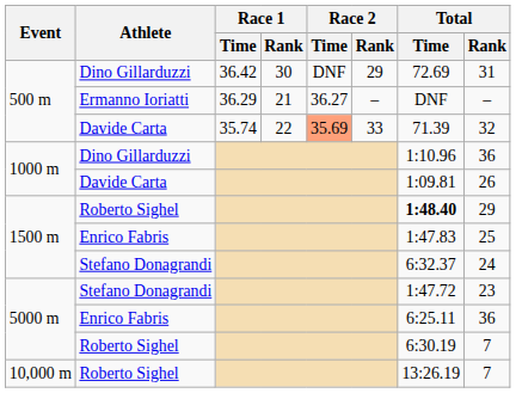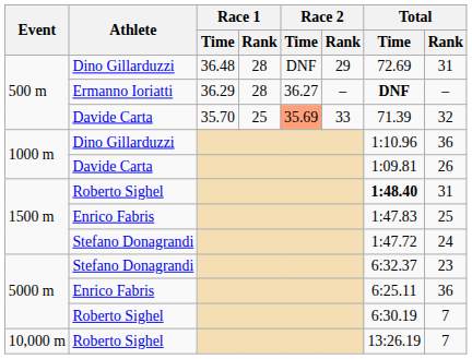 <table class="wikitable" border="1" style="font-size:90%">
 <tr>
 <th rowspan=2>Event</th>
 <th rowspan=2>Athlete</th>
 <th colspan=2>Race 1</th>
 <th colspan=2>Race 2</th>
 <th colspan=2>Total</th>
 </tr>
 <tr>
 <th>Time</th>
 <th>Rank</th>
 <th>Time</th>
 <th>Rank</th>
 <th>Time</th>
 <th>Rank</th>
 </tr>
 <tr>
 <td rowspan=3>500 m</td>
 <td><a href='#'>Dino Gillarduzzi</a></td>
-<td align=center>36.42</td>
-<td align=center>30</td>
+<td align=center>36.48</td>
+<td align=center>28</td>
 <td align=center>DNF</td>
 <td align=center>29</td>
 <td align=center>72.69</td>
 <td align=center>31</td>
 </tr>
 <tr>
 <td><a href='#'>Ermanno Ioriatti</a></td>
 <td align=center>36.29</td>
-<td align=center>21</td>
+<td align=center>28</td>
 <td align=center>36.27</td>
 <td align=center>–</td>
-<td align=center>DNF</td>
+<td align=center><strong>DNF</strong></td>
 <td align=center>–</td>
 </tr>
 <tr>
 <td><a href='#'>Davide Carta</a></td>
-<td align=center>35.74</td>
-<td align=center>22</td>
+<td align=center>35.70</td>
+<td align=center>25</td>
 <td align=center style="background: lightsalmon;">35.69</td>
 <td align=center>33</td>
 <td align=center>71.39</td>
 <td align=center>32</td>
 </tr>
 <tr>
 <td rowspan=2>1000 m</td>
 <td><a href='#'>Dino Gillarduzzi</a></td>
 <td colspan="4" bgcolor="wheat"></td>
 <td align=center>1:10.96</td>
 <td align=center>36</td>
 </tr>
 <tr>
 <td><a href='#'>Davide Carta</a></td>
 <td colspan="4" bgcolor="wheat"></td>
 <td align=center>1:09.81</td>
 <td align=center>26</td>
 </tr>
 <tr>
 <td rowspan=3>1500 m</td>
 <td><a href='#'>Roberto Sighel</a></td>
 <td colspan="4" bgcolor="wheat"></td>
 <td align=center><strong>1:48.40</strong></td>
-<td align=center>29</td>
+<td align=center>31</td>
 </tr>
 <tr>
 <td><a href='#'>Enrico Fabris</a></td>
 <td colspan="4" bgcolor="wheat"></td>
 <td align=center>1:47.83</td>
 <td align=center>25</td>
 </tr>
 <tr>
 <td><a href='#'>Stefano Donagrandi</a></td>
 <td colspan="4" bgcolor="wheat"></td>
-<td align=center>6:32.37</td>
+<td align=center>1:47.72</td>
 <td align=center>24</td>
 </tr>
 <tr>
 <td rowspan=3>5000 m</td>
 <td><a href='#'>Stefano Donagrandi</a></td>
 <td colspan="4" bgcolor="wheat"></td>
-<td align=center>1:47.72</td>
+<td align=center>6:32.37</td>
 <td align=center>23</td>
 </tr>
 <tr>
 <td><a href='#'>Enrico Fabris</a></td>
 <td colspan="4" bgcolor="wheat"></td>
 <td align=center>6:25.11</td>
 <td align=center>36</td>
 </tr>
 <tr>
 <td><a href='#'>Roberto Sighel</a></td>
 <td colspan="4" bgcolor="wheat"></td>
 <td align=center>6:30.19</td>
 <td align=center>7</td>
 </tr>
 <tr>
 <td>10,000 m</td>
 <td><a href='#'>Roberto Sighel</a></td>
 <td colspan="4" bgcolor="wheat"></td>
 <td align=center>13:26.19</td>
 <td align=center>7</td>
 </tr>
 </table>
